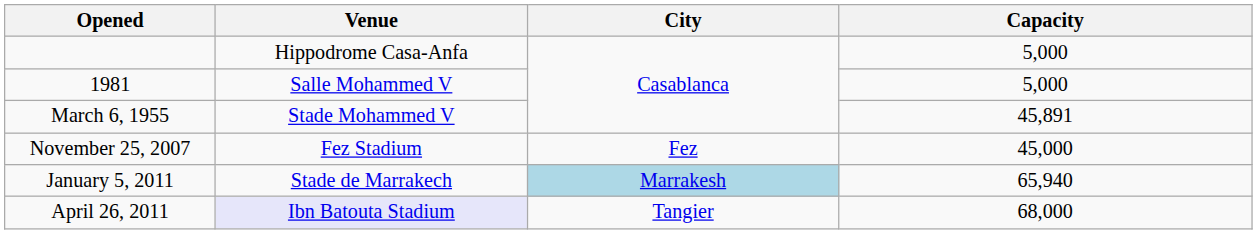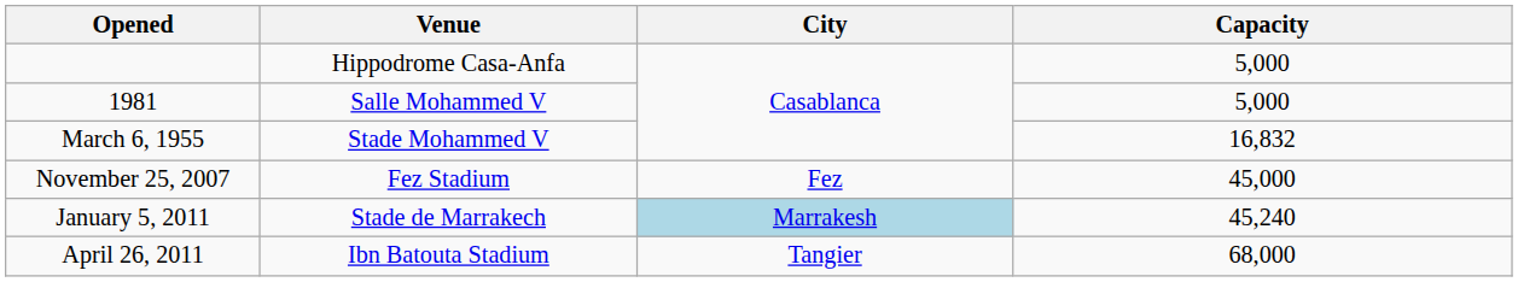 <table class="sortable wikitable" style="text-align:center;">
 <tr>
 <th scope="col" style="width:10em;">Opened</th>
 <th scope="col" style="width:15em;">Venue</th>
 <th scope="col" style="width:15em;">City</th>
 <th scope="col" style="width:20em;">Capacity</th>
 </tr>
 <tr>
 <td></td>
 <td>Hippodrome Casa-Anfa</td>
 <td rowspan="3"><a href='#'>Casablanca</a></td>
 <td>5,000</td>
 </tr>
 <tr>
 <td>1981</td>
 <td><a href='#'>Salle Mohammed V</a></td>
 <td>5,000</td>
 </tr>
 <tr>
 <td>March 6, 1955</td>
 <td><a href='#'>Stade Mohammed V</a></td>
-<td>45,891</td>
+<td>16,832</td>
 </tr>
 <tr>
 <td>November 25, 2007</td>
 <td><a href='#'>Fez Stadium</a></td>
 <td><a href='#'>Fez</a></td>
 <td>45,000</td>
 </tr>
 <tr>
 <td>January 5, 2011</td>
 <td><a href='#'>Stade de Marrakech</a></td>
 <td style="background: lightblue;"><a href='#'>Marrakesh</a></td>
-<td>65,940</td>
+<td>45,240</td>
 </tr>
 <tr>
 <td>April 26, 2011</td>
-<td style="background: lavender;"><a href='#'>Ibn Batouta Stadium</a></td>
+<td><a href='#'>Ibn Batouta Stadium</a></td>
 <td><a href='#'>Tangier</a></td>
 <td>68,000</td>
 </tr>
 </table>
